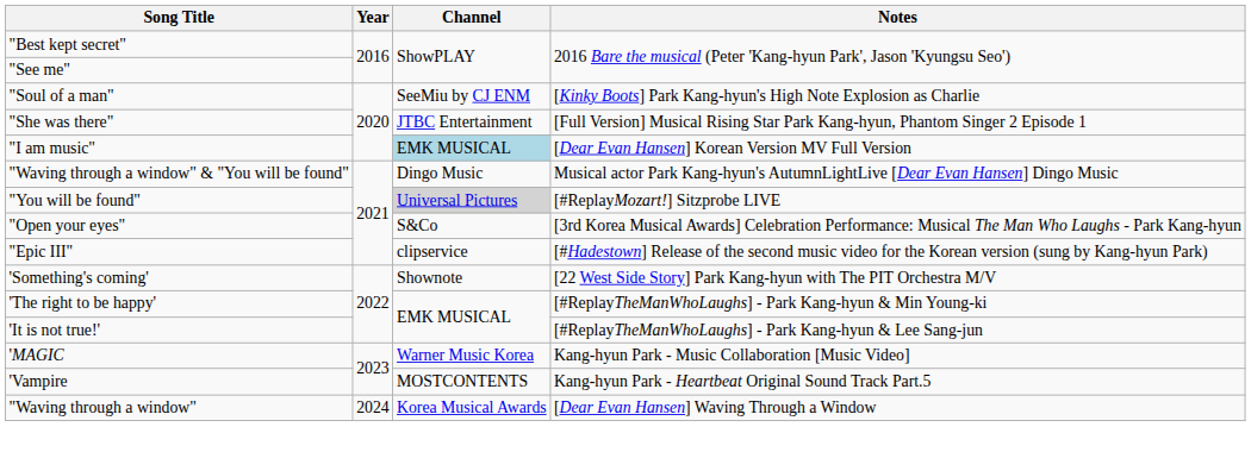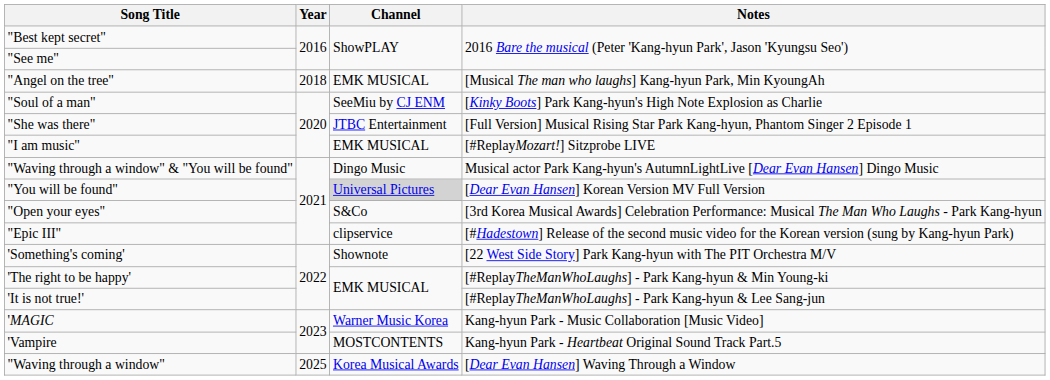 <table class="wikitable">
 <tr>
 <th>Song Title</th>
 <th>Year</th>
 <th>Channel</th>
 <th>Notes</th>
 </tr>
 <tr>
 <td>"Best kept secret"</td>
 <td rowspan="2">2016</td>
 <td rowspan="2">ShowPLAY</td>
 <td rowspan="2">2016 <a href='#'><em>Bare the musical</em></a> (Peter 'Kang-hyun Park', Jason 'Kyungsu Seo')</td>
 </tr>
 <tr>
 <td>"See me"</td>
 </tr>
 <tr>
+<td>"Angel on the tree"</td>
+<td>2018</td>
+<td>EMK MUSICAL</td>
+<td>[Musical <em>The man who laughs</em>] Kang-hyun Park, Min KyoungAh</td>
+</tr>
+<tr>
 <td>"Soul of a man"</td>
 <td rowspan="3">2020</td>
 <td>SeeMiu by <a href='#'>CJ ENM</a></td>
 <td>[<em><a href='#'>Kinky Boots</a></em>] Park Kang-hyun's High Note Explosion as Charlie</td>
 </tr>
 <tr>
 <td>"She was there"</td>
 <td><a href='#'>JTBC</a> Entertainment</td>
 <td>[Full Version] Musical Rising Star Park Kang-hyun, Phantom Singer 2 Episode 1</td>
 </tr>
 <tr>
 <td>"I am music"</td>
-<td style="background: lightblue;">EMK MUSICAL</td>
-<td>[<em><a href='#'>Dear Evan Hansen</a></em>] Korean Version MV Full Version</td>
+<td>EMK MUSICAL</td>
+<td>[#Replay<em>Mozart!</em>] Sitzprobe LIVE</td>
 </tr>
 <tr>
 <td>"Waving through a window" & "You will be found"</td>
 <td rowspan="4">2021</td>
 <td>Dingo Music</td>
 <td>Musical actor Park Kang-hyun's AutumnLightLive [<em><a href='#'>Dear Evan Hansen</a></em>] Dingo Music</td>
 </tr>
 <tr>
 <td>"You will be found"</td>
 <td style="background: lightgrey;"><a href='#'>Universal Pictures</a></td>
-<td>[#Replay<em>Mozart!</em>] Sitzprobe LIVE</td>
+<td>[<em><a href='#'>Dear Evan Hansen</a></em>] Korean Version MV Full Version</td>
 </tr>
 <tr>
 <td>"Open your eyes"</td>
 <td>S&Co</td>
 <td>[3rd Korea Musical Awards] Celebration Performance: Musical <em>The Man Who Laughs</em> - Park Kang-hyun</td>
 </tr>
 <tr>
 <td>"Epic III"</td>
 <td>clipservice</td>
 <td>[#<em><a href='#'>Hadestown</a></em>] Release of the second music video for the Korean version (sung by Kang-hyun Park)</td>
 </tr>
 <tr>
 <td>'Something's coming'</td>
 <td rowspan="3">2022</td>
 <td>Shownote</td>
 <td>[22 <a href='#'>West Side Story</a>] Park Kang-hyun with The PIT Orchestra M/V</td>
 </tr>
 <tr>
 <td>'The right to be happy'</td>
 <td rowspan="2">EMK MUSICAL</td>
 <td>[#Replay<em>TheManWhoLaughs</em>] - Park Kang-hyun & Min Young-ki</td>
 </tr>
 <tr>
 <td>'It is not true!'</td>
 <td>[#Replay<em>TheManWhoLaughs</em>] - Park Kang-hyun & Lee Sang-jun</td>
 </tr>
 <tr>
 <td>'<em>MAGIC<strong></td>
 <td rowspan="2">2023</td>
 <td><a href='#'>Warner Music Korea</a></td>
 <td>Kang-hyun Park - Music Collaboration [Music Video]</td>
 </tr>
 <tr>
 <td>'</em>Vampire</strong></td>
 <td>MOSTCONTENTS</td>
 <td>Kang-hyun Park - <em>Heartbeat</em> Original Sound Track Part.5</td>
 </tr>
 <tr>
 <td>"Waving through a window"</td>
-<td>2024</td>
+<td>2025</td>
 <td><a href='#'>Korea Musical Awards</a></td>
 <td>[<em><a href='#'>Dear Evan Hansen</a></em>] Waving Through a Window</td>
 </tr>
 </table>
